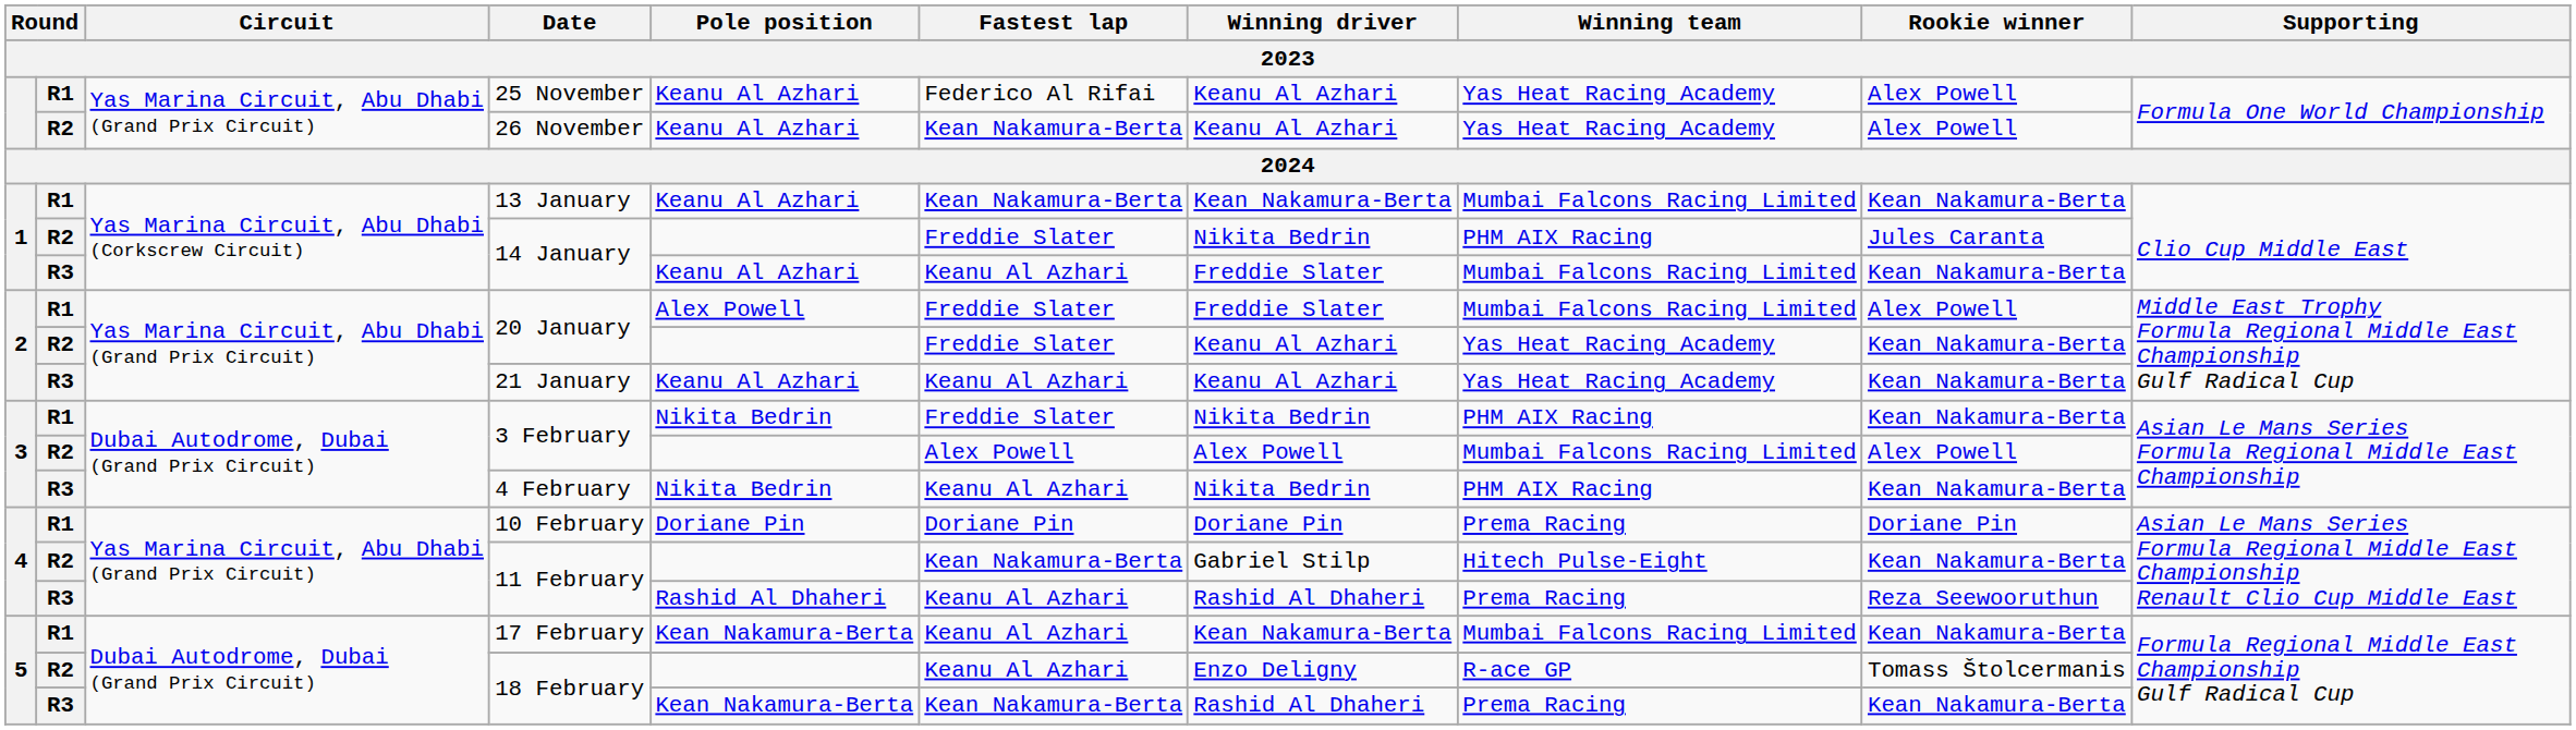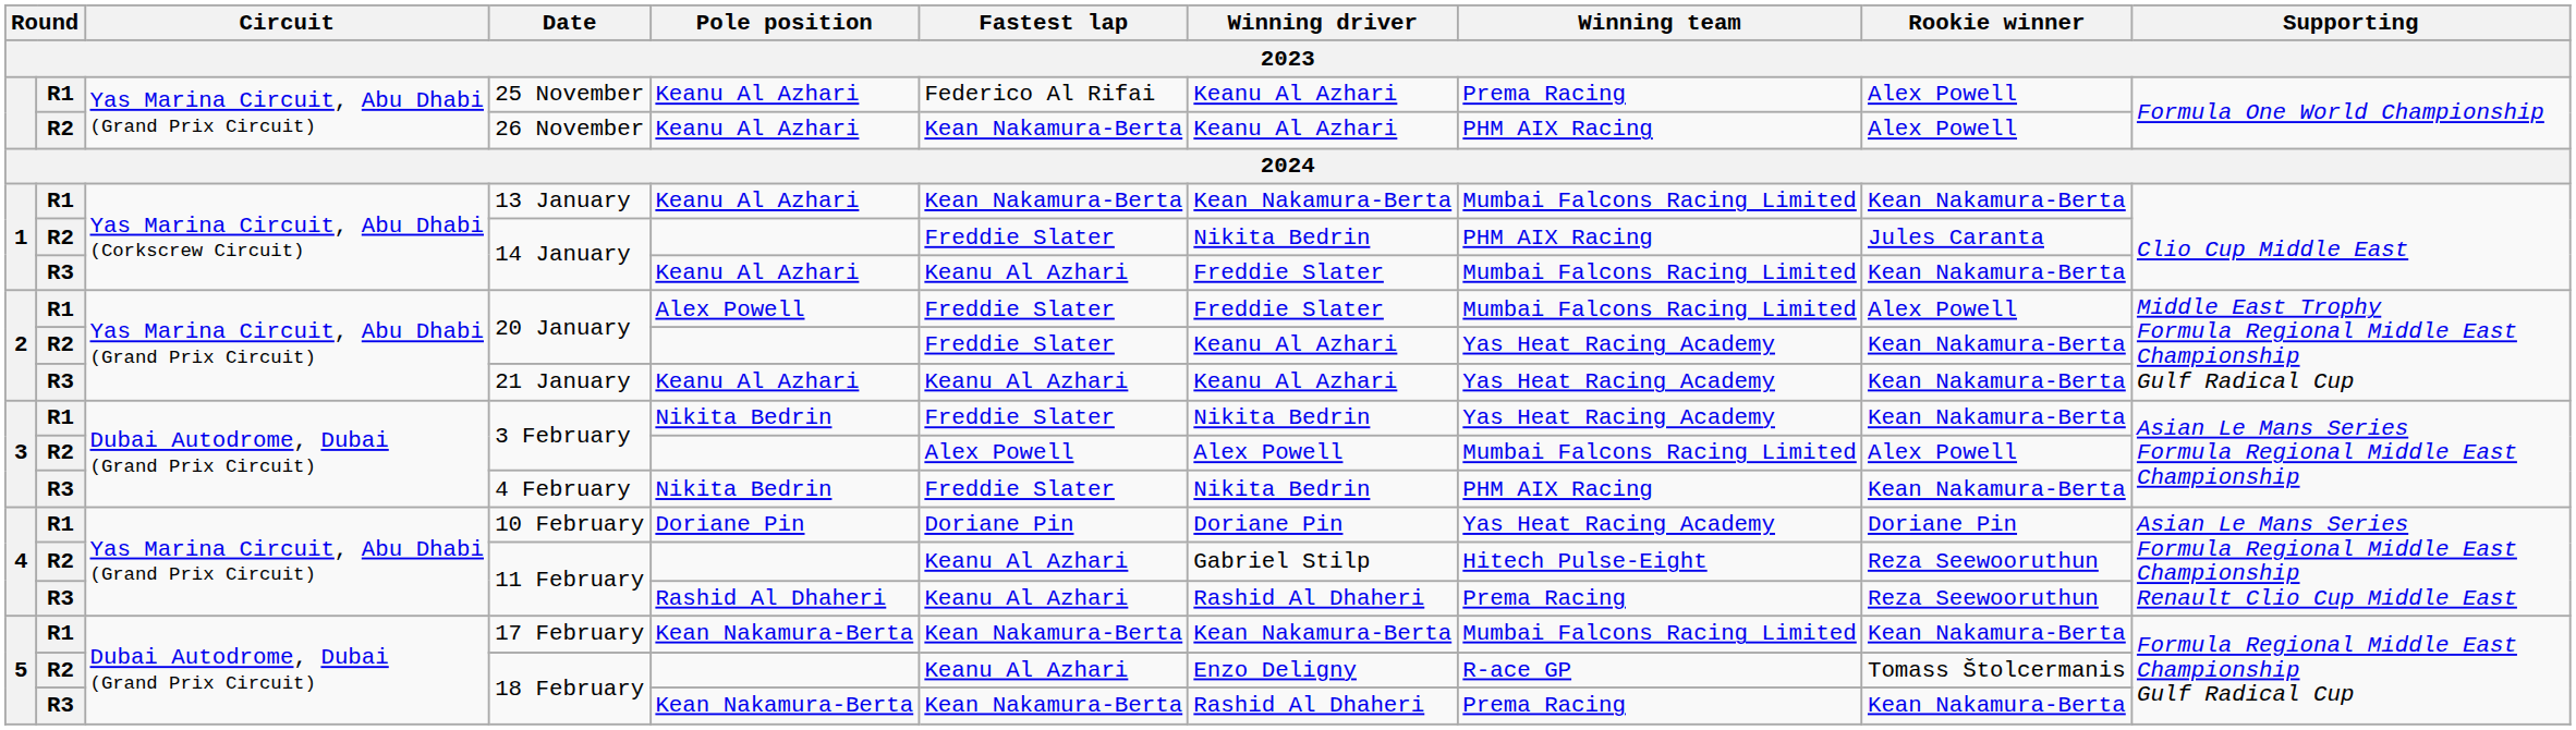 <table class="wikitable" style="font-size: 85%">
 <tr>
 <th colspan=2>Round</th>
 <th>Circuit</th>
 <th>Date</th>
 <th>Pole position</th>
 <th>Fastest lap</th>
 <th>Winning driver</th>
 <th>Winning team</th>
 <th>Rookie winner</th>
 <th>Supporting</th>
 </tr>
 <tr>
 <th colspan=10>2023</th>
 </tr>
 <tr>
 <th rowspan=2></th>
 <th>R1</th>
 <td rowspan=2> <a href='#'>Yas Marina Circuit</a>, <a href='#'>Abu Dhabi</a><br><small>(Grand Prix Circuit)</small></td>
 <td nowrap>25 November</td>
 <td> <a href='#'>Keanu Al Azhari</a></td>
 <td> Federico Al Rifai</td>
 <td> <a href='#'>Keanu Al Azhari</a></td>
-<td> <a href='#'>Yas Heat Racing Academy</a></td>
+<td> <a href='#'>Prema Racing</a></td>
 <td> <a href='#'>Alex Powell</a></td>
 <td rowspan=2><em><a href='#'>Formula One World Championship</a></em></td>
 </tr>
 <tr>
 <th>R2</th>
 <td>26 November</td>
 <td> <a href='#'>Keanu Al Azhari</a></td>
 <td> <a href='#'>Kean Nakamura-Berta</a></td>
 <td> <a href='#'>Keanu Al Azhari</a></td>
-<td> <a href='#'>Yas Heat Racing Academy</a></td>
+<td> <a href='#'>PHM AIX Racing</a></td>
 <td> <a href='#'>Alex Powell</a></td>
 </tr>
 <tr>
 <th colspan=10>2024</th>
 </tr>
 <tr>
 <th rowspan=3>1</th>
 <th>R1</th>
 <td rowspan=3 nowrap> <a href='#'>Yas Marina Circuit</a>, <a href='#'>Abu Dhabi</a><br><small>(Corkscrew Circuit)</small></td>
 <td>13 January</td>
 <td> <a href='#'>Keanu Al Azhari</a></td>
 <td nowrap> <a href='#'>Kean Nakamura-Berta</a></td>
 <td nowrap> <a href='#'>Kean Nakamura-Berta</a></td>
 <td nowrap> <a href='#'>Mumbai Falcons Racing Limited</a></td>
 <td nowrap> <a href='#'>Kean Nakamura-Berta</a></td>
 <td rowspan=3><em><br><a href='#'>Clio Cup Middle East</a></em></td>
 </tr>
 <tr>
 <th>R2</th>
 <td rowspan=2>14 January</td>
 <td></td>
 <td> <a href='#'>Freddie Slater</a></td>
 <td> <a href='#'>Nikita Bedrin</a></td>
 <td> <a href='#'>PHM AIX Racing</a></td>
 <td> <a href='#'>Jules Caranta</a></td>
 </tr>
 <tr>
 <th>R3</th>
 <td> <a href='#'>Keanu Al Azhari</a></td>
 <td> <a href='#'>Keanu Al Azhari</a></td>
 <td> <a href='#'>Freddie Slater</a></td>
 <td> <a href='#'>Mumbai Falcons Racing Limited</a></td>
 <td> <a href='#'>Kean Nakamura-Berta</a></td>
 </tr>
 <tr>
 <th rowspan=3>2</th>
 <th>R1</th>
 <td rowspan=3> <a href='#'>Yas Marina Circuit</a>, <a href='#'>Abu Dhabi</a><br><small>(Grand Prix Circuit)</small></td>
 <td rowspan=2>20 January</td>
 <td> <a href='#'>Alex Powell</a></td>
 <td> <a href='#'>Freddie Slater</a></td>
 <td> <a href='#'>Freddie Slater</a></td>
 <td> <a href='#'>Mumbai Falcons Racing Limited</a></td>
 <td> <a href='#'>Alex Powell</a></td>
 <td rowspan=3><em><a href='#'>Middle East Trophy</a><br><a href='#'>Formula Regional Middle East Championship</a><br>Gulf Radical Cup</em></td>
 </tr>
 <tr>
 <th>R2</th>
 <td></td>
 <td> <a href='#'>Freddie Slater</a></td>
 <td> <a href='#'>Keanu Al Azhari</a></td>
 <td> <a href='#'>Yas Heat Racing Academy</a></td>
 <td> <a href='#'>Kean Nakamura-Berta</a></td>
 </tr>
 <tr>
 <th>R3</th>
 <td>21 January</td>
 <td> <a href='#'>Keanu Al Azhari</a></td>
 <td> <a href='#'>Keanu Al Azhari</a></td>
 <td> <a href='#'>Keanu Al Azhari</a></td>
 <td> <a href='#'>Yas Heat Racing Academy</a></td>
 <td> <a href='#'>Kean Nakamura-Berta</a></td>
 </tr>
 <tr>
 <th rowspan=3>3</th>
 <th>R1</th>
 <td rowspan=3> <a href='#'>Dubai Autodrome</a>, <a href='#'>Dubai</a><br><small>(Grand Prix Circuit)</small></td>
 <td rowspan=2>3 February</td>
 <td> <a href='#'>Nikita Bedrin</a></td>
 <td> <a href='#'>Freddie Slater</a></td>
 <td> <a href='#'>Nikita Bedrin</a></td>
-<td> <a href='#'>PHM AIX Racing</a></td>
+<td> <a href='#'>Yas Heat Racing Academy</a></td>
 <td> <a href='#'>Kean Nakamura-Berta</a></td>
 <td rowspan=3><em><a href='#'>Asian Le Mans Series</a><br><a href='#'>Formula Regional Middle East Championship</a></em></td>
 </tr>
 <tr>
 <th>R2</th>
 <td></td>
 <td> <a href='#'>Alex Powell</a></td>
 <td> <a href='#'>Alex Powell</a></td>
 <td> <a href='#'>Mumbai Falcons Racing Limited</a></td>
 <td> <a href='#'>Alex Powell</a></td>
 </tr>
 <tr>
 <th>R3</th>
 <td>4 February</td>
 <td> <a href='#'>Nikita Bedrin</a></td>
-<td> <a href='#'>Keanu Al Azhari</a></td>
+<td> <a href='#'>Freddie Slater</a></td>
 <td> <a href='#'>Nikita Bedrin</a></td>
 <td> <a href='#'>PHM AIX Racing</a></td>
 <td> <a href='#'>Kean Nakamura-Berta</a></td>
 </tr>
 <tr>
 <th rowspan=3>4</th>
 <th>R1</th>
 <td rowspan=3> <a href='#'>Yas Marina Circuit</a>, <a href='#'>Abu Dhabi</a><br><small>(Grand Prix Circuit)</small></td>
 <td>10 February</td>
 <td> <a href='#'>Doriane Pin</a></td>
 <td> <a href='#'>Doriane Pin</a></td>
 <td> <a href='#'>Doriane Pin</a></td>
-<td> <a href='#'>Prema Racing</a></td>
+<td> <a href='#'>Yas Heat Racing Academy</a></td>
 <td> <a href='#'>Doriane Pin</a></td>
 <td rowspan=3><em><a href='#'>Asian Le Mans Series</a><br><a href='#'>Formula Regional Middle East Championship</a><br><a href='#'>Renault Clio Cup Middle East</a></em></td>
 </tr>
 <tr>
 <th>R2</th>
 <td rowspan=2>11 February</td>
 <td></td>
-<td> <a href='#'>Kean Nakamura-Berta</a></td>
+<td> <a href='#'>Keanu Al Azhari</a></td>
 <td> Gabriel Stilp</td>
 <td> <a href='#'>Hitech Pulse-Eight</a></td>
-<td> <a href='#'>Kean Nakamura-Berta</a></td>
+<td> <a href='#'>Reza Seewooruthun</a></td>
 </tr>
 <tr>
 <th>R3</th>
 <td nowrap> <a href='#'>Rashid Al Dhaheri</a></td>
 <td> <a href='#'>Keanu Al Azhari</a></td>
 <td> <a href='#'>Rashid Al Dhaheri</a></td>
 <td> <a href='#'>Prema Racing</a></td>
 <td> <a href='#'>Reza Seewooruthun</a></td>
 </tr>
 <tr>
 <th rowspan=3>5</th>
 <th>R1</th>
 <td rowspan=3> <a href='#'>Dubai Autodrome</a>, <a href='#'>Dubai</a><br><small>(Grand Prix Circuit)</small></td>
 <td>17 February</td>
 <td nowrap> <a href='#'>Kean Nakamura-Berta</a></td>
-<td> <a href='#'>Keanu Al Azhari</a></td>
+<td> <a href='#'>Kean Nakamura-Berta</a></td>
 <td> <a href='#'>Kean Nakamura-Berta</a></td>
 <td> <a href='#'>Mumbai Falcons Racing Limited</a></td>
 <td> <a href='#'>Kean Nakamura-Berta</a></td>
 <td rowspan=3><em><a href='#'>Formula Regional Middle East Championship</a><br>Gulf Radical Cup</em></td>
 </tr>
 <tr>
 <th>R2</th>
 <td rowspan=2>18 February</td>
 <td></td>
 <td> <a href='#'>Keanu Al Azhari</a></td>
 <td> <a href='#'>Enzo Deligny</a></td>
 <td> <a href='#'>R-ace GP</a></td>
 <td> Tomass Štolcermanis</td>
 </tr>
 <tr>
 <th>R3</th>
 <td> <a href='#'>Kean Nakamura-Berta</a></td>
 <td> <a href='#'>Kean Nakamura-Berta</a></td>
 <td> <a href='#'>Rashid Al Dhaheri</a></td>
 <td> <a href='#'>Prema Racing</a></td>
 <td> <a href='#'>Kean Nakamura-Berta</a></td>
 </tr>
 </table>
